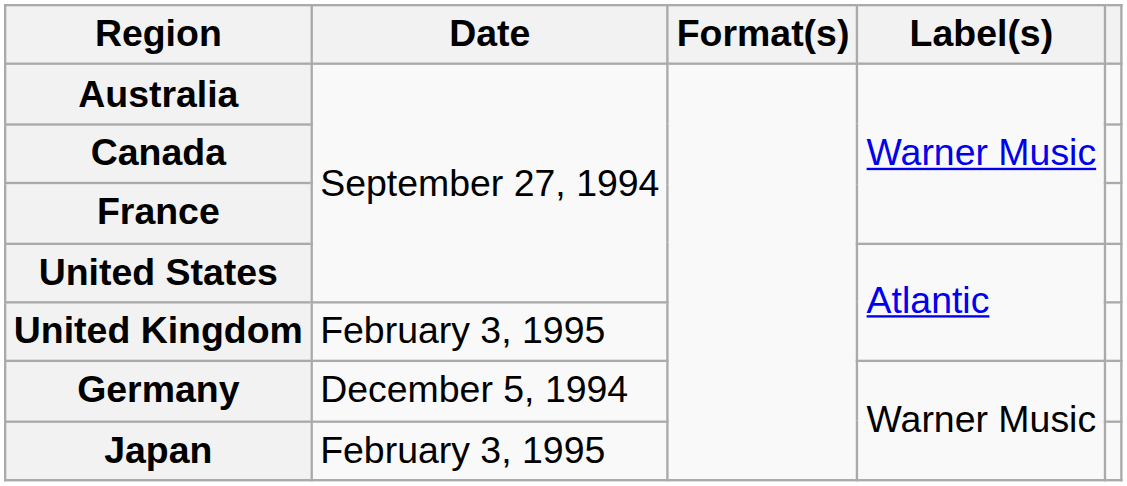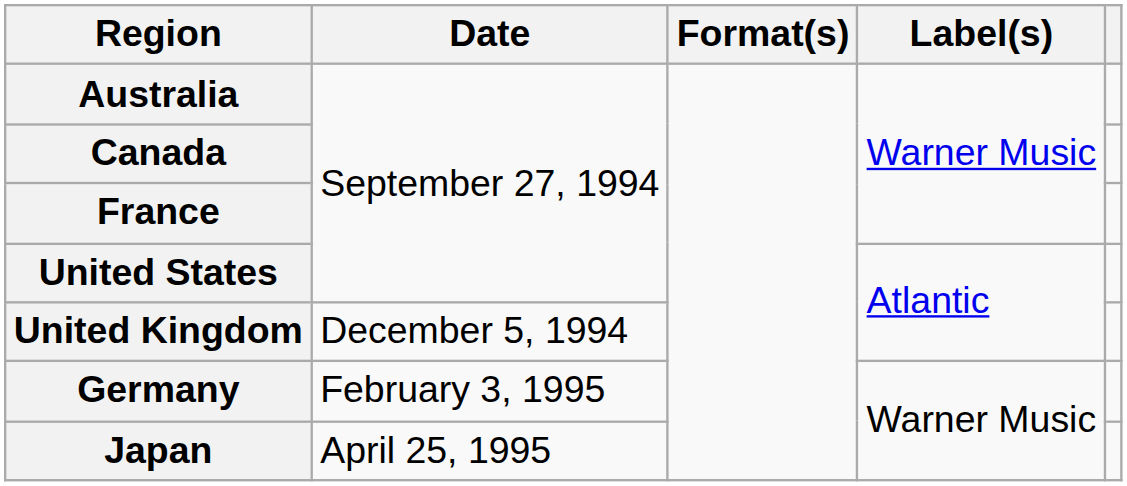 <table class="wikitable sortable plainrowheaders">
 <tr>
 <th scope="col">Region</th>
 <th scope="col">Date</th>
 <th scope="col">Format(s)</th>
 <th scope="col">Label(s)</th>
 <th scope="col"></th>
 </tr>
 <tr>
 <th scope="row">Australia</th>
 <td rowspan="4">September 27, 1994</td>
 <td rowspan="7"></td>
 <td rowspan="3"><a href='#'>Warner Music</a></td>
 <td></td>
 </tr>
 <tr>
 <th scope="row">Canada</th>
 <td></td>
 </tr>
 <tr>
 <th scope="row">France</th>
 <td></td>
 </tr>
 <tr>
 <th scope="row">United States</th>
 <td rowspan="2"><a href='#'>Atlantic</a></td>
 <td></td>
 </tr>
 <tr>
 <th scope="row">United Kingdom</th>
-<td>February 3, 1995</td>
+<td>December 5, 1994</td>
 <td></td>
 </tr>
 <tr>
 <th scope="row">Germany</th>
-<td>December 5, 1994</td>
+<td>February 3, 1995</td>
 <td rowspan="2">Warner Music</td>
 <td></td>
 </tr>
 <tr>
 <th scope="row">Japan</th>
-<td>February 3, 1995</td>
+<td>April 25, 1995</td>
 <td></td>
 </tr>
 </table>
